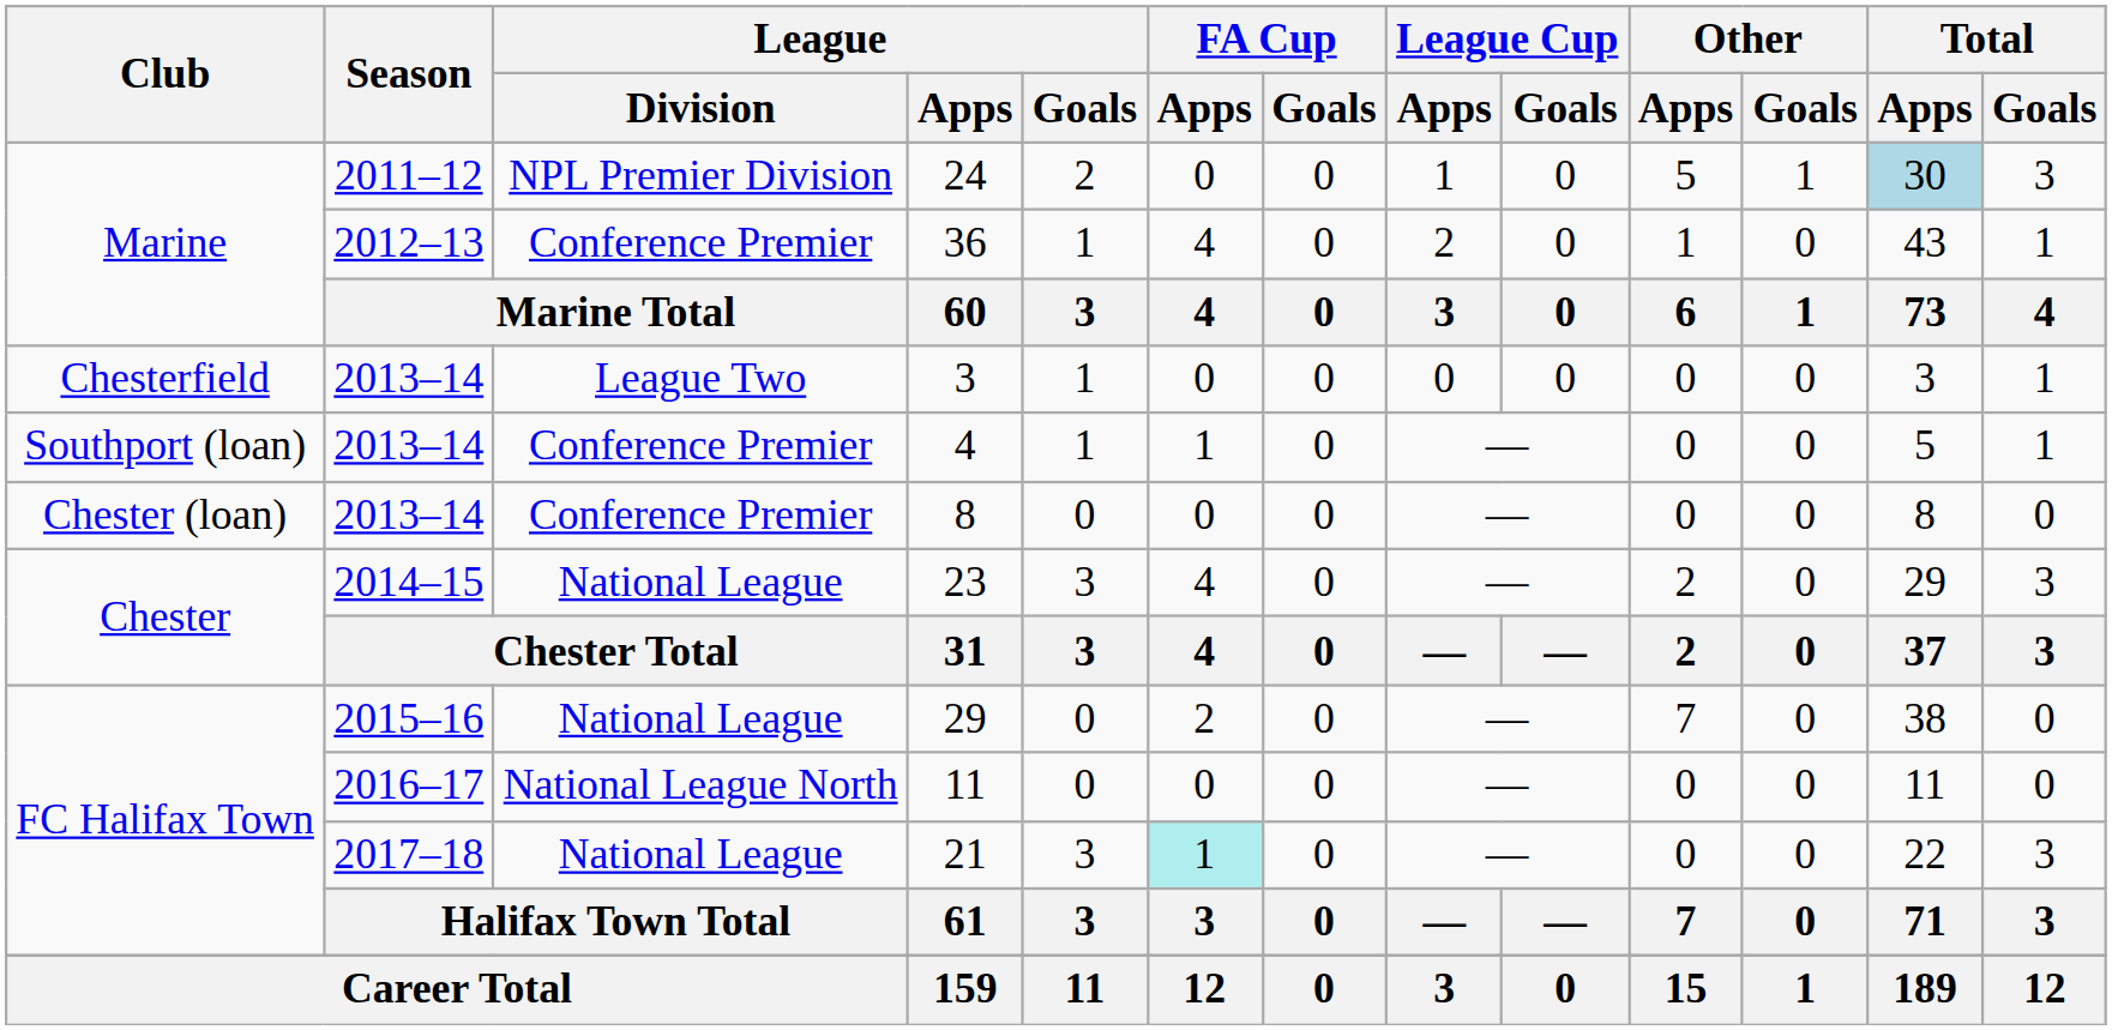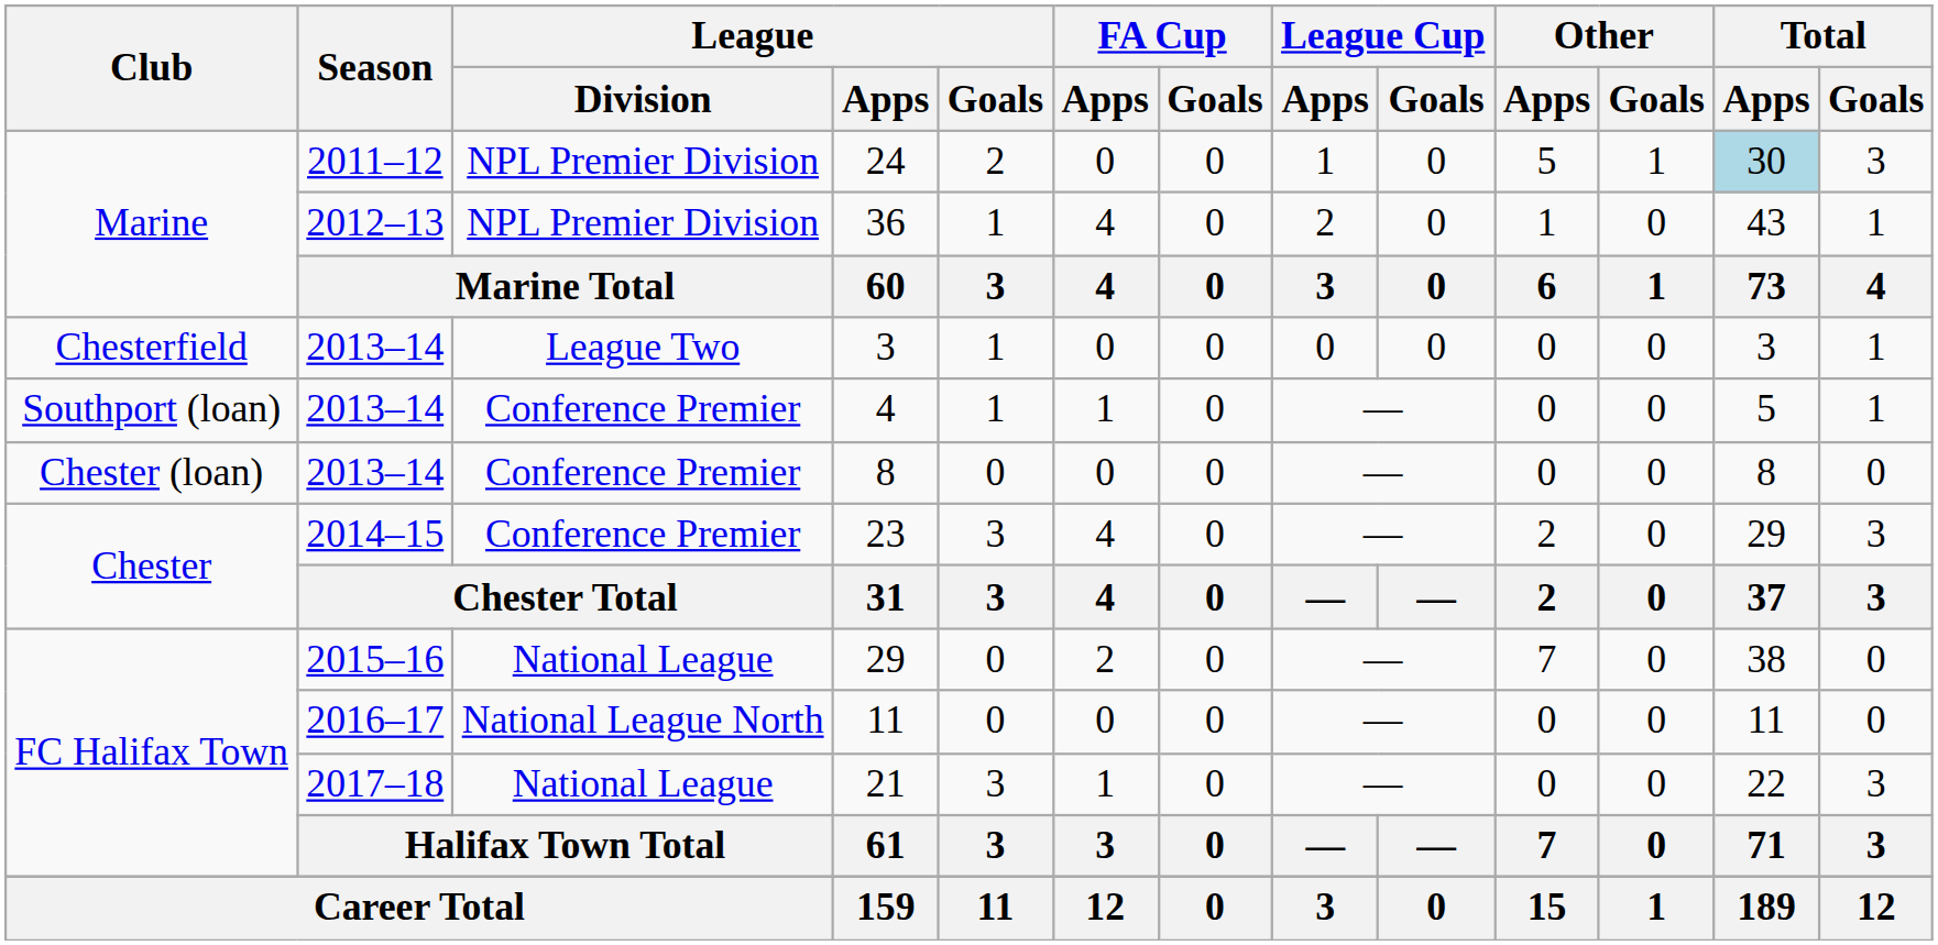 <table class="wikitable" style="text-align: center">
 <tr>
 <th rowspan="2">Club</th>
 <th rowspan="2">Season</th>
 <th colspan="3">League</th>
 <th colspan="2"><a href='#'>FA Cup</a></th>
 <th colspan="2"><a href='#'>League Cup</a></th>
 <th colspan="2">Other</th>
 <th colspan="2">Total</th>
 </tr>
 <tr>
 <th>Division</th>
 <th>Apps</th>
 <th>Goals</th>
 <th>Apps</th>
 <th>Goals</th>
 <th>Apps</th>
 <th>Goals</th>
 <th>Apps</th>
 <th>Goals</th>
 <th>Apps</th>
 <th>Goals</th>
 </tr>
 <tr>
 <td rowspan="3"><a href='#'>Marine</a></td>
 <td><a href='#'>2011–12</a></td>
 <td><a href='#'>NPL Premier Division</a></td>
 <td>24</td>
 <td>2</td>
 <td>0</td>
 <td>0</td>
 <td>1</td>
 <td>0</td>
 <td>5</td>
 <td>1</td>
 <td style="background: lightblue;">30</td>
 <td>3</td>
 </tr>
 <tr>
 <td><a href='#'>2012–13</a></td>
-<td><a href='#'>Conference Premier</a></td>
+<td><a href='#'>NPL Premier Division</a></td>
 <td>36</td>
 <td>1</td>
 <td>4</td>
 <td>0</td>
 <td>2</td>
 <td>0</td>
 <td>1</td>
 <td>0</td>
 <td>43</td>
 <td>1</td>
 </tr>
 <tr>
 <th colspan="2">Marine Total</th>
 <th>60</th>
 <th>3</th>
 <th>4</th>
 <th>0</th>
 <th>3</th>
 <th>0</th>
 <th>6</th>
 <th>1</th>
 <th>73</th>
 <th>4</th>
 </tr>
 <tr>
 <td><a href='#'>Chesterfield</a></td>
 <td><a href='#'>2013–14</a></td>
 <td><a href='#'>League Two</a></td>
 <td>3</td>
 <td>1</td>
 <td>0</td>
 <td>0</td>
 <td>0</td>
 <td>0</td>
 <td>0</td>
 <td>0</td>
 <td>3</td>
 <td>1</td>
 </tr>
 <tr>
 <td><a href='#'>Southport</a> (loan)</td>
 <td><a href='#'>2013–14</a></td>
 <td><a href='#'>Conference Premier</a></td>
 <td>4</td>
 <td>1</td>
 <td>1</td>
 <td>0</td>
 <td colspan="2">—</td>
 <td>0</td>
 <td>0</td>
 <td>5</td>
 <td>1</td>
 </tr>
 <tr>
 <td><a href='#'>Chester</a> (loan)</td>
 <td><a href='#'>2013–14</a></td>
 <td><a href='#'>Conference Premier</a></td>
 <td>8</td>
 <td>0</td>
 <td>0</td>
 <td>0</td>
 <td colspan="2">—</td>
 <td>0</td>
 <td>0</td>
 <td>8</td>
 <td>0</td>
 </tr>
 <tr>
 <td rowspan="2"><a href='#'>Chester</a></td>
 <td><a href='#'>2014–15</a></td>
-<td><a href='#'>National League</a></td>
+<td><a href='#'>Conference Premier</a></td>
 <td>23</td>
 <td>3</td>
 <td>4</td>
 <td>0</td>
 <td colspan="2">—</td>
 <td>2</td>
 <td>0</td>
 <td>29</td>
 <td>3</td>
 </tr>
 <tr>
 <th colspan="2">Chester Total</th>
 <th>31</th>
 <th>3</th>
 <th>4</th>
 <th>0</th>
 <th>—</th>
 <th>—</th>
 <th>2</th>
 <th>0</th>
 <th>37</th>
 <th>3</th>
 </tr>
 <tr>
 <td rowspan="4"><a href='#'>FC Halifax Town</a></td>
 <td><a href='#'>2015–16</a></td>
 <td><a href='#'>National League</a></td>
 <td>29</td>
 <td>0</td>
 <td>2</td>
 <td>0</td>
 <td colspan="2">—</td>
 <td>7</td>
 <td>0</td>
 <td>38</td>
 <td>0</td>
 </tr>
 <tr>
 <td><a href='#'>2016–17</a></td>
 <td><a href='#'>National League North</a></td>
 <td>11</td>
 <td>0</td>
 <td>0</td>
 <td>0</td>
 <td colspan="2">—</td>
 <td>0</td>
 <td>0</td>
 <td>11</td>
 <td>0</td>
 </tr>
 <tr>
 <td><a href='#'>2017–18</a></td>
 <td><a href='#'>National League</a></td>
 <td>21</td>
 <td>3</td>
-<td style="background: paleturquoise;">1</td>
+<td>1</td>
 <td>0</td>
 <td colspan="2">—</td>
 <td>0</td>
 <td>0</td>
 <td>22</td>
 <td>3</td>
 </tr>
 <tr>
 <th colspan="2">Halifax Town Total</th>
 <th>61</th>
 <th>3</th>
 <th>3</th>
 <th>0</th>
 <th>—</th>
 <th>—</th>
 <th>7</th>
 <th>0</th>
 <th>71</th>
 <th>3</th>
 </tr>
 <tr>
 </tr>
 <tr>
 <th colspan="3">Career Total</th>
 <th>159</th>
 <th>11</th>
 <th>12</th>
 <th>0</th>
 <th>3</th>
 <th>0</th>
 <th>15</th>
 <th>1</th>
 <th>189</th>
 <th>12</th>
 </tr>
 </table>
